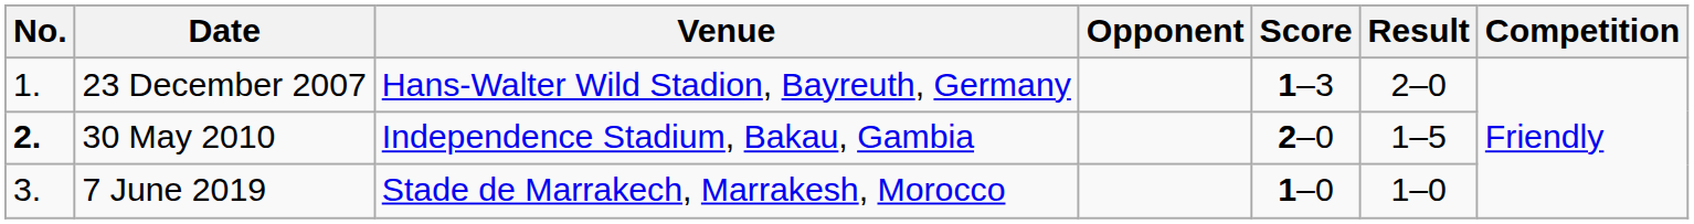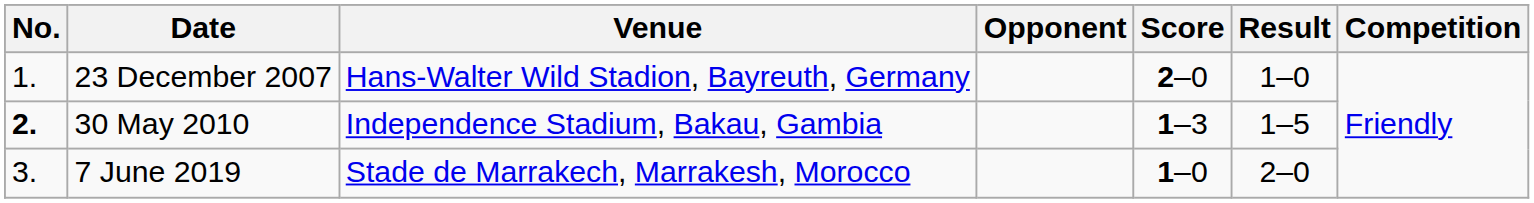 <table class="wikitable" border="1">
 <tr>
 <th>No.</th>
 <th>Date</th>
 <th>Venue</th>
 <th>Opponent</th>
 <th>Score</th>
 <th>Result</th>
 <th>Competition</th>
 </tr>
 <tr>
 <td>1.</td>
 <td>23 December 2007</td>
 <td><a href='#'>Hans-Walter Wild Stadion</a>, <a href='#'>Bayreuth</a>, <a href='#'>Germany</a></td>
 <td></td>
-<td align=center><strong>1</strong>–3</td>
-<td align=center>2–0</td>
+<td align=center><strong>2</strong>–0</td>
+<td align=center>1–0</td>
 <td rowspan=3><a href='#'>Friendly</a></td>
 </tr>
 <tr>
 <td><strong>2.</strong></td>
 <td>30 May 2010</td>
 <td><a href='#'>Independence Stadium</a>, <a href='#'>Bakau</a>, <a href='#'>Gambia</a></td>
 <td></td>
-<td align=center><strong>2</strong>–0</td>
+<td align=center><strong>1</strong>–3</td>
 <td align=center>1–5</td>
 </tr>
 <tr>
 <td>3.</td>
 <td>7 June 2019</td>
 <td><a href='#'>Stade de Marrakech</a>, <a href='#'>Marrakesh</a>, <a href='#'>Morocco</a></td>
 <td></td>
 <td align=center><strong>1</strong>–0</td>
-<td align=center>1–0</td>
+<td align=center>2–0</td>
 </tr>
 </table>
